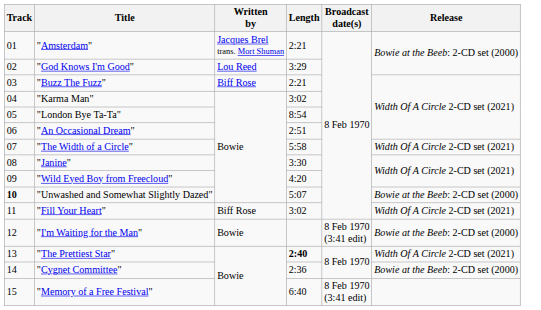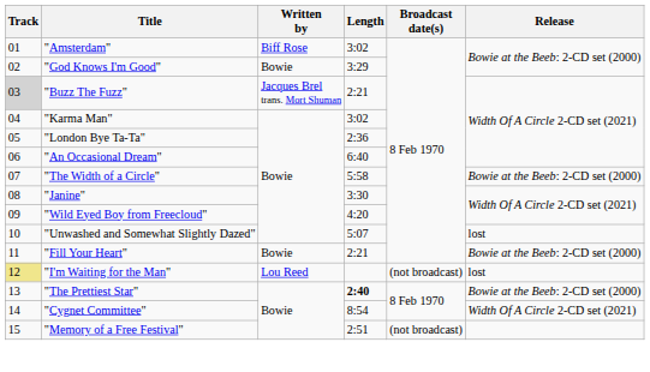 <table class="wikitable">
 <tr>
 <th>Track</th>
 <th>Title</th>
 <th>Written<br> by</th>
 <th>Length</th>
 <th>Broadcast<br> date(s)</th>
 <th>Release</th>
 </tr>
 <tr>
 <td>01</td>
 <td>"<a href='#'>Amsterdam</a>"</td>
-<td><a href='#'>Jacques Brel</a><br><small>trans. <a href='#'>Mort Shuman</a></small></td>
-<td>2:21</td>
+<td><a href='#'>Biff Rose</a></td>
+<td>3:02</td>
 <td rowspan="11">8 Feb 1970</td>
 <td rowspan="2"><em>Bowie at the Beeb</em>: 2-CD set (2000)</td>
 </tr>
 <tr>
 <td>02</td>
 <td>"<a href='#'>God Knows I'm Good</a>"</td>
-<td><a href='#'>Lou Reed</a></td>
+<td>Bowie</td>
 <td>3:29</td>
 </tr>
 <tr>
-<td>03</td>
+<td style="background: lightgrey;">03</td>
 <td>"<a href='#'>Buzz The Fuzz</a>"</td>
-<td><a href='#'>Biff Rose</a></td>
+<td><a href='#'>Jacques Brel</a><br><small>trans. <a href='#'>Mort Shuman</a></small></td>
 <td>2:21</td>
 <td rowspan="4"><em>Width Of A Circle</em> 2-CD set (2021)</td>
 </tr>
 <tr>
 <td>04</td>
 <td>"Karma Man"</td>
 <td rowspan="7">Bowie</td>
 <td>3:02</td>
 </tr>
 <tr>
 <td>05</td>
 <td>"London Bye Ta-Ta"</td>
-<td>8:54</td>
+<td>2:36</td>
 </tr>
 <tr>
 <td>06</td>
 <td>"<a href='#'>An Occasional Dream</a>"</td>
-<td>2:51</td>
+<td>6:40</td>
 </tr>
 <tr>
 <td>07</td>
 <td>"<a href='#'>The Width of a Circle</a>"</td>
 <td>5:58</td>
-<td><em>Width Of A Circle</em> 2-CD set (2021)</td>
+<td><em>Bowie at the Beeb</em>: 2-CD set (2000)</td>
 </tr>
 <tr>
 <td>08</td>
 <td>"<a href='#'>Janine</a>"</td>
 <td>3:30</td>
 <td rowspan="2"><em>Width Of A Circle</em> 2-CD set (2021)</td>
 </tr>
 <tr>
 <td>09</td>
 <td>"<a href='#'>Wild Eyed Boy from Freecloud</a>"</td>
 <td>4:20</td>
 </tr>
 <tr>
-<td><strong>10</strong></td>
+<td>10</td>
 <td>"Unwashed and Somewhat Slightly Dazed"</td>
 <td>5:07</td>
-<td><em>Bowie at the Beeb</em>: 2-CD set (2000)</td>
+<td>lost</td>
 </tr>
 <tr>
 <td>11</td>
 <td>"<a href='#'>Fill Your Heart</a>"</td>
-<td>Biff Rose</td>
-<td>3:02</td>
-<td><em>Width Of A Circle</em> 2-CD set (2021)</td>
+<td>Bowie</td>
+<td>2:21</td>
+<td><em>Bowie at the Beeb</em>: 2-CD set (2000)</td>
 </tr>
 <tr>
-<td>12</td>
+<td style="background: khaki;">12</td>
 <td>"<a href='#'>I'm Waiting for the Man</a>"</td>
-<td>Bowie</td>
+<td><a href='#'>Lou Reed</a></td>
 <td></td>
-<td>8 Feb 1970<br>(3:41 edit)</td>
-<td><em>Bowie at the Beeb</em>: 2-CD set (2000)</td>
+<td>(not broadcast)</td>
+<td>lost</td>
 </tr>
 <tr>
 <td>13</td>
 <td>"<a href='#'>The Prettiest Star</a>"</td>
 <td rowspan="3">Bowie</td>
 <td><strong>2:40</strong></td>
 <td rowspan="2">8 Feb 1970</td>
-<td><em>Width Of A Circle</em> 2-CD set (2021)</td>
+<td><em>Bowie at the Beeb</em>: 2-CD set (2000)</td>
 </tr>
 <tr>
 <td>14</td>
 <td>"<a href='#'>Cygnet Committee</a>"</td>
-<td>2:36</td>
-<td><em>Bowie at the Beeb</em>: 2-CD set (2000)</td>
+<td>8:54</td>
+<td><em>Width Of A Circle</em> 2-CD set (2021)</td>
 </tr>
 <tr>
 <td>15</td>
 <td>"<a href='#'>Memory of a Free Festival</a>"</td>
-<td>6:40</td>
-<td>8 Feb 1970<br>(3:41 edit)</td>
+<td>2:51</td>
+<td>(not broadcast)</td>
 <td></td>
 </tr>
 </table>
